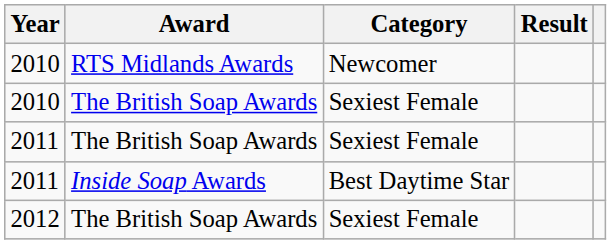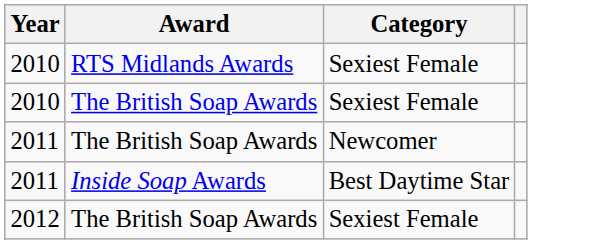 <table class="wikitable sortable">
 <tr>
 <th>Year</th>
 <th>Award</th>
 <th>Category</th>
-<th>Result</th>
 <th></th>
 </tr>
 <tr>
 <td>2010</td>
 <td><a href='#'>RTS Midlands Awards</a></td>
-<td>Newcomer</td>
-<td></td>
+<td>Sexiest Female</td>
 <td align="center"></td>
 </tr>
 <tr>
 <td>2010</td>
 <td><a href='#'>The British Soap Awards</a></td>
 <td>Sexiest Female</td>
-<td></td>
 <td align="center"></td>
 </tr>
 <tr>
 <td>2011</td>
 <td>The British Soap Awards</td>
-<td>Sexiest Female</td>
-<td></td>
+<td>Newcomer</td>
 <td align="center"></td>
 </tr>
 <tr>
 <td>2011</td>
 <td><a href='#'><em>Inside Soap</em> Awards</a></td>
 <td>Best Daytime Star</td>
-<td></td>
 <td align="center"></td>
 </tr>
 <tr>
 <td>2012</td>
 <td>The British Soap Awards</td>
 <td>Sexiest Female</td>
-<td></td>
 <td align="center"></td>
 </tr>
 </table>
